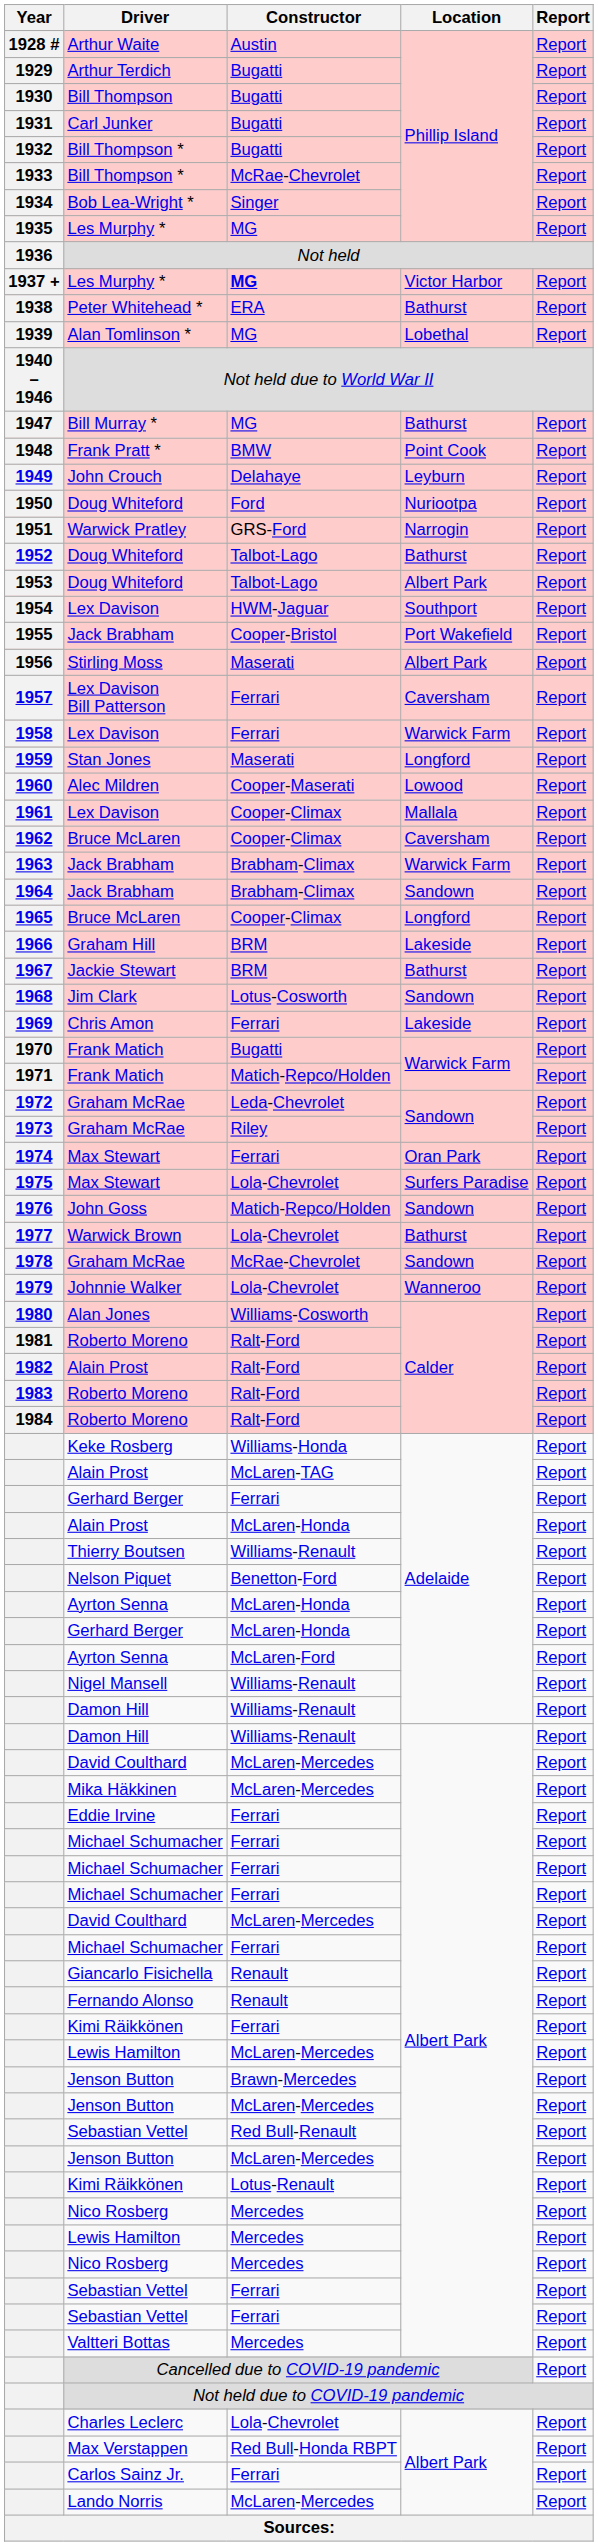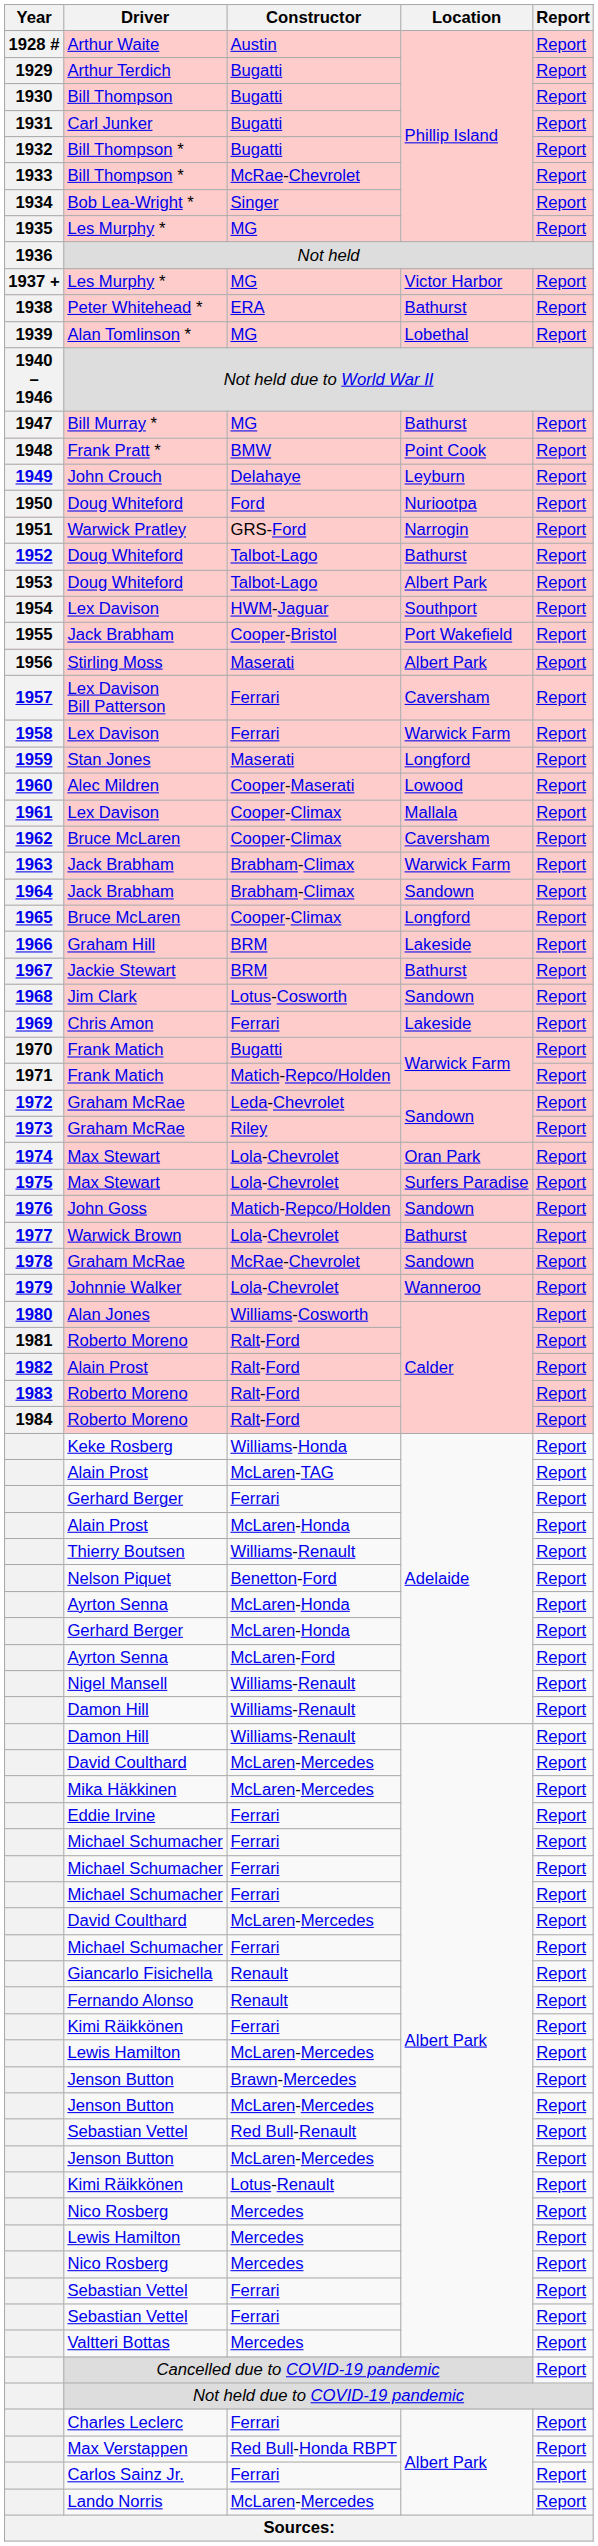 <table class="wikitable">
 <tr>
 <th>Year</th>
 <th>Driver</th>
 <th>Constructor</th>
 <th>Location</th>
 <th>Report</th>
 </tr>
 <tr style="background:#fcc;">
 <th>1928 #</th>
 <td> <a href='#'>Arthur Waite</a></td>
 <td><a href='#'>Austin</a></td>
 <td rowspan="8"><a href='#'>Phillip Island</a></td>
 <td><a href='#'>Report</a></td>
 </tr>
 <tr style="background:#fcc;">
 <th>1929</th>
 <td> <a href='#'>Arthur Terdich</a></td>
 <td><a href='#'>Bugatti</a></td>
 <td><a href='#'>Report</a></td>
 </tr>
 <tr style="background:#fcc;">
 <th>1930</th>
 <td> <a href='#'>Bill Thompson</a></td>
 <td><a href='#'>Bugatti</a></td>
 <td><a href='#'>Report</a></td>
 </tr>
 <tr style="background:#fcc;">
 <th>1931</th>
 <td> <a href='#'>Carl Junker</a></td>
 <td><a href='#'>Bugatti</a></td>
 <td><a href='#'>Report</a></td>
 </tr>
 <tr style="background:#fcc;">
 <th>1932</th>
 <td> <a href='#'>Bill Thompson</a> *</td>
 <td><a href='#'>Bugatti</a></td>
 <td><a href='#'>Report</a></td>
 </tr>
 <tr style="background:#fcc;">
 <th>1933</th>
 <td> <a href='#'>Bill Thompson</a> *</td>
 <td><a href='#'>McRae</a>-<a href='#'>Chevrolet</a></td>
 <td><a href='#'>Report</a></td>
 </tr>
 <tr style="background:#fcc;">
 <th>1934</th>
 <td> <a href='#'>Bob Lea-Wright</a> *</td>
 <td><a href='#'>Singer</a></td>
 <td><a href='#'>Report</a></td>
 </tr>
 <tr style="background:#fcc;">
 <th>1935</th>
 <td> <a href='#'>Les Murphy</a> *</td>
 <td><a href='#'>MG</a></td>
 <td><a href='#'>Report</a></td>
 </tr>
 <tr style="background:#ddd;">
 <th>1936</th>
 <td style="text-align:center;" colspan="4"><em>Not held</em></td>
 </tr>
 <tr style="background:#fcc;">
 <th>1937 +</th>
 <td> <a href='#'>Les Murphy</a> *</td>
-<td><strong><a href='#'>MG</a></strong></td>
+<td><a href='#'>MG</a></td>
 <td><a href='#'>Victor Harbor</a></td>
 <td><a href='#'>Report</a></td>
 </tr>
 <tr style="background:#fcc;">
 <th>1938</th>
 <td> <a href='#'>Peter Whitehead</a> *</td>
 <td><a href='#'>ERA</a></td>
 <td><a href='#'>Bathurst</a></td>
 <td><a href='#'>Report</a></td>
 </tr>
 <tr style="background:#fcc;">
 <th>1939</th>
 <td> <a href='#'>Alan Tomlinson</a> *</td>
 <td><a href='#'>MG</a></td>
 <td><a href='#'>Lobethal</a></td>
 <td><a href='#'>Report</a></td>
 </tr>
 <tr style="background:#ddd;">
 <th>1940<br>–<br>1946</th>
 <td style="text-align:center;" colspan="4"><em>Not held due to <a href='#'>World War II</a></em></td>
 </tr>
 <tr style="background:#fcc;">
 <th>1947</th>
 <td> <a href='#'>Bill Murray</a> *</td>
 <td><a href='#'>MG</a></td>
 <td><a href='#'>Bathurst</a></td>
 <td><a href='#'>Report</a></td>
 </tr>
 <tr style="background:#fcc;">
 <th>1948</th>
 <td> <a href='#'>Frank Pratt</a> *</td>
 <td><a href='#'>BMW</a></td>
 <td><a href='#'>Point Cook</a></td>
 <td><a href='#'>Report</a></td>
 </tr>
 <tr style="background:#fcc;">
 <th><a href='#'>1949</a></th>
 <td> <a href='#'>John Crouch</a></td>
 <td><a href='#'>Delahaye</a></td>
 <td><a href='#'>Leyburn</a></td>
 <td><a href='#'>Report</a></td>
 </tr>
 <tr style="background:#fcc;">
 <th>1950</th>
 <td> <a href='#'>Doug Whiteford</a></td>
 <td><a href='#'>Ford</a></td>
 <td><a href='#'>Nuriootpa</a></td>
 <td><a href='#'>Report</a></td>
 </tr>
 <tr style="background:#fcc;">
 <th>1951</th>
 <td> <a href='#'>Warwick Pratley</a></td>
 <td>GRS-<a href='#'>Ford</a></td>
 <td><a href='#'>Narrogin</a></td>
 <td><a href='#'>Report</a></td>
 </tr>
 <tr style="background:#fcc;">
 <th><a href='#'>1952</a></th>
 <td> <a href='#'>Doug Whiteford</a></td>
 <td><a href='#'>Talbot-Lago</a></td>
 <td><a href='#'>Bathurst</a></td>
 <td><a href='#'>Report</a></td>
 </tr>
 <tr style="background:#fcc;">
 <th>1953</th>
 <td> <a href='#'>Doug Whiteford</a></td>
 <td><a href='#'>Talbot-Lago</a></td>
 <td><a href='#'>Albert Park</a></td>
 <td><a href='#'>Report</a></td>
 </tr>
 <tr style="background:#fcc;">
 <th>1954</th>
 <td> <a href='#'>Lex Davison</a></td>
 <td><a href='#'>HWM</a>-<a href='#'>Jaguar</a></td>
 <td><a href='#'>Southport</a></td>
 <td><a href='#'>Report</a></td>
 </tr>
 <tr style="background:#fcc;">
 <th>1955</th>
 <td> <a href='#'>Jack Brabham</a></td>
 <td><a href='#'>Cooper</a>-<a href='#'>Bristol</a></td>
 <td><a href='#'>Port Wakefield</a></td>
 <td><a href='#'>Report</a></td>
 </tr>
 <tr style="background:#fcc;">
 <th>1956</th>
 <td> <a href='#'>Stirling Moss</a></td>
 <td><a href='#'>Maserati</a></td>
 <td><a href='#'>Albert Park</a></td>
 <td><a href='#'>Report</a></td>
 </tr>
 <tr style="background:#fcc;">
 <th><a href='#'>1957</a></th>
 <td> <a href='#'>Lex Davison</a> <br> <a href='#'>Bill Patterson</a></td>
 <td><a href='#'>Ferrari</a></td>
 <td><a href='#'>Caversham</a></td>
 <td><a href='#'>Report</a></td>
 </tr>
 <tr style="background:#fcc;">
 <th><a href='#'>1958</a></th>
 <td> <a href='#'>Lex Davison</a></td>
 <td><a href='#'>Ferrari</a></td>
 <td><a href='#'>Warwick Farm</a></td>
 <td><a href='#'>Report</a></td>
 </tr>
 <tr style="background:#fcc;">
 <th><a href='#'>1959</a></th>
 <td> <a href='#'>Stan Jones</a></td>
 <td><a href='#'>Maserati</a></td>
 <td><a href='#'>Longford</a></td>
 <td><a href='#'>Report</a></td>
 </tr>
 <tr style="background:#fcc;">
 <th><a href='#'>1960</a></th>
 <td> <a href='#'>Alec Mildren</a></td>
 <td><a href='#'>Cooper</a>-<a href='#'>Maserati</a></td>
 <td><a href='#'>Lowood</a></td>
 <td><a href='#'>Report</a></td>
 </tr>
 <tr style="background:#fcc;">
 <th><a href='#'>1961</a></th>
 <td> <a href='#'>Lex Davison</a></td>
 <td><a href='#'>Cooper</a>-<a href='#'>Climax</a></td>
 <td><a href='#'>Mallala</a></td>
 <td><a href='#'>Report</a></td>
 </tr>
 <tr style="background:#fcc;">
 <th><a href='#'>1962</a></th>
 <td> <a href='#'>Bruce McLaren</a></td>
 <td><a href='#'>Cooper</a>-<a href='#'>Climax</a></td>
 <td><a href='#'>Caversham</a></td>
 <td><a href='#'>Report</a></td>
 </tr>
 <tr style="background:#fcc;">
 <th><a href='#'>1963</a></th>
 <td> <a href='#'>Jack Brabham</a></td>
 <td><a href='#'>Brabham</a>-<a href='#'>Climax</a></td>
 <td><a href='#'>Warwick Farm</a></td>
 <td><a href='#'>Report</a></td>
 </tr>
 <tr style="background:#fcc;">
 <th><a href='#'>1964</a></th>
 <td> <a href='#'>Jack Brabham</a></td>
 <td><a href='#'>Brabham</a>-<a href='#'>Climax</a></td>
 <td><a href='#'>Sandown</a></td>
 <td><a href='#'>Report</a></td>
 </tr>
 <tr style="background:#fcc;">
 <th><a href='#'>1965</a></th>
 <td> <a href='#'>Bruce McLaren</a></td>
 <td><a href='#'>Cooper</a>-<a href='#'>Climax</a></td>
 <td><a href='#'>Longford</a></td>
 <td><a href='#'>Report</a></td>
 </tr>
 <tr style="background:#fcc;">
 <th><a href='#'>1966</a></th>
 <td> <a href='#'>Graham Hill</a></td>
 <td><a href='#'>BRM</a></td>
 <td><a href='#'>Lakeside</a></td>
 <td><a href='#'>Report</a></td>
 </tr>
 <tr style="background:#fcc;">
 <th><a href='#'>1967</a></th>
 <td> <a href='#'>Jackie Stewart</a></td>
 <td><a href='#'>BRM</a></td>
 <td><a href='#'>Bathurst</a></td>
 <td><a href='#'>Report</a></td>
 </tr>
 <tr style="background:#fcc;">
 <th><a href='#'>1968</a></th>
 <td> <a href='#'>Jim Clark</a></td>
 <td><a href='#'>Lotus</a>-<a href='#'>Cosworth</a></td>
 <td><a href='#'>Sandown</a></td>
 <td><a href='#'>Report</a></td>
 </tr>
 <tr style="background:#fcc;">
 <th><a href='#'>1969</a></th>
 <td> <a href='#'>Chris Amon</a></td>
 <td><a href='#'>Ferrari</a></td>
 <td><a href='#'>Lakeside</a></td>
 <td><a href='#'>Report</a></td>
 </tr>
 <tr style="background:#fcc;">
 <th>1970</th>
 <td> <a href='#'>Frank Matich</a></td>
 <td><a href='#'>Bugatti</a></td>
 <td rowspan="2"><a href='#'>Warwick Farm</a></td>
 <td><a href='#'>Report</a></td>
 </tr>
 <tr style="background:#fcc;">
 <th>1971</th>
 <td> <a href='#'>Frank Matich</a></td>
 <td><a href='#'>Matich</a>-<a href='#'>Repco/Holden</a></td>
 <td><a href='#'>Report</a></td>
 </tr>
 <tr style="background:#fcc;">
 <th><a href='#'>1972</a></th>
 <td> <a href='#'>Graham McRae</a></td>
 <td><a href='#'>Leda</a>-<a href='#'>Chevrolet</a></td>
 <td rowspan="2"><a href='#'>Sandown</a></td>
 <td><a href='#'>Report</a></td>
 </tr>
 <tr style="background:#fcc;">
 <th><a href='#'>1973</a></th>
 <td> <a href='#'>Graham McRae</a></td>
 <td><a href='#'>Riley</a></td>
 <td><a href='#'>Report</a></td>
 </tr>
 <tr style="background:#fcc;">
 <th><a href='#'>1974</a></th>
 <td> <a href='#'>Max Stewart</a></td>
-<td><a href='#'>Ferrari</a></td>
+<td><a href='#'>Lola</a>-<a href='#'>Chevrolet</a></td>
 <td><a href='#'>Oran Park</a></td>
 <td><a href='#'>Report</a></td>
 </tr>
 <tr style="background:#fcc;">
 <th><a href='#'>1975</a></th>
 <td> <a href='#'>Max Stewart</a></td>
 <td><a href='#'>Lola</a>-<a href='#'>Chevrolet</a></td>
 <td><a href='#'>Surfers Paradise</a></td>
 <td><a href='#'>Report</a></td>
 </tr>
 <tr style="background:#fcc;">
 <th><a href='#'>1976</a></th>
 <td> <a href='#'>John Goss</a></td>
 <td><a href='#'>Matich</a>-<a href='#'>Repco/Holden</a></td>
 <td><a href='#'>Sandown</a></td>
 <td><a href='#'>Report</a></td>
 </tr>
 <tr style="background:#fcc;">
 <th><a href='#'>1977</a></th>
 <td> <a href='#'>Warwick Brown</a></td>
 <td><a href='#'>Lola</a>-<a href='#'>Chevrolet</a></td>
 <td><a href='#'>Bathurst</a></td>
 <td><a href='#'>Report</a></td>
 </tr>
 <tr style="background:#fcc;">
 <th><a href='#'>1978</a></th>
 <td> <a href='#'>Graham McRae</a></td>
 <td><a href='#'>McRae</a>-<a href='#'>Chevrolet</a></td>
 <td><a href='#'>Sandown</a></td>
 <td><a href='#'>Report</a></td>
 </tr>
 <tr style="background:#fcc;">
 <th><a href='#'>1979</a></th>
 <td> <a href='#'>Johnnie Walker</a></td>
 <td><a href='#'>Lola</a>-<a href='#'>Chevrolet</a></td>
 <td><a href='#'>Wanneroo</a></td>
 <td><a href='#'>Report</a></td>
 </tr>
 <tr style="background:#fcc;">
 <th><a href='#'>1980</a></th>
 <td> <a href='#'>Alan Jones</a></td>
 <td><a href='#'>Williams</a>-<a href='#'>Cosworth</a></td>
 <td rowspan="5"><a href='#'>Calder</a></td>
 <td><a href='#'>Report</a></td>
 </tr>
 <tr style="background:#fcc;">
 <th>1981</th>
 <td> <a href='#'>Roberto Moreno</a></td>
 <td><a href='#'>Ralt</a>-<a href='#'>Ford</a></td>
 <td><a href='#'>Report</a></td>
 </tr>
 <tr style="background:#fcc;">
 <th><a href='#'>1982</a></th>
 <td> <a href='#'>Alain Prost</a></td>
 <td><a href='#'>Ralt</a>-<a href='#'>Ford</a></td>
 <td><a href='#'>Report</a></td>
 </tr>
 <tr style="background:#fcc;">
 <th><a href='#'>1983</a></th>
 <td> <a href='#'>Roberto Moreno</a></td>
 <td><a href='#'>Ralt</a>-<a href='#'>Ford</a></td>
 <td><a href='#'>Report</a></td>
 </tr>
 <tr style="background:#fcc;">
 <th>1984</th>
 <td> <a href='#'>Roberto Moreno</a></td>
 <td><a href='#'>Ralt</a>-<a href='#'>Ford</a></td>
 <td><a href='#'>Report</a></td>
 </tr>
 <tr>
 <th></th>
 <td> <a href='#'>Keke Rosberg</a></td>
 <td><a href='#'>Williams</a>-<a href='#'>Honda</a></td>
 <td rowspan=11><a href='#'>Adelaide</a></td>
 <td><a href='#'>Report</a></td>
 </tr>
 <tr>
 <th></th>
 <td> <a href='#'>Alain Prost</a></td>
 <td><a href='#'>McLaren</a>-<a href='#'>TAG</a></td>
 <td><a href='#'>Report</a></td>
 </tr>
 <tr>
 <th></th>
 <td> <a href='#'>Gerhard Berger</a></td>
 <td><a href='#'>Ferrari</a></td>
 <td><a href='#'>Report</a></td>
 </tr>
 <tr>
 <th></th>
 <td> <a href='#'>Alain Prost</a></td>
 <td><a href='#'>McLaren</a>-<a href='#'>Honda</a></td>
 <td><a href='#'>Report</a></td>
 </tr>
 <tr>
 <th></th>
 <td> <a href='#'>Thierry Boutsen</a></td>
 <td><a href='#'>Williams</a>-<a href='#'>Renault</a></td>
 <td><a href='#'>Report</a></td>
 </tr>
 <tr>
 <th></th>
 <td> <a href='#'>Nelson Piquet</a></td>
 <td><a href='#'>Benetton</a>-<a href='#'>Ford</a></td>
 <td><a href='#'>Report</a></td>
 </tr>
 <tr>
 <th></th>
 <td> <a href='#'>Ayrton Senna</a></td>
 <td><a href='#'>McLaren</a>-<a href='#'>Honda</a></td>
 <td><a href='#'>Report</a></td>
 </tr>
 <tr>
 <th></th>
 <td> <a href='#'>Gerhard Berger</a></td>
 <td><a href='#'>McLaren</a>-<a href='#'>Honda</a></td>
 <td><a href='#'>Report</a></td>
 </tr>
 <tr>
 <th></th>
 <td> <a href='#'>Ayrton Senna</a></td>
 <td><a href='#'>McLaren</a>-<a href='#'>Ford</a></td>
 <td><a href='#'>Report</a></td>
 </tr>
 <tr>
 <th></th>
 <td> <a href='#'>Nigel Mansell</a></td>
 <td><a href='#'>Williams</a>-<a href='#'>Renault</a></td>
 <td><a href='#'>Report</a></td>
 </tr>
 <tr>
 <th></th>
 <td> <a href='#'>Damon Hill</a></td>
 <td><a href='#'>Williams</a>-<a href='#'>Renault</a></td>
 <td><a href='#'>Report</a></td>
 </tr>
 <tr>
 <th></th>
 <td> <a href='#'>Damon Hill</a></td>
 <td><a href='#'>Williams</a>-<a href='#'>Renault</a></td>
 <td rowspan="24"><a href='#'>Albert Park</a></td>
 <td><a href='#'>Report</a></td>
 </tr>
 <tr>
 <th></th>
 <td> <a href='#'>David Coulthard</a></td>
 <td><a href='#'>McLaren</a>-<a href='#'>Mercedes</a></td>
 <td><a href='#'>Report</a></td>
 </tr>
 <tr>
 <th></th>
 <td> <a href='#'>Mika Häkkinen</a></td>
 <td><a href='#'>McLaren</a>-<a href='#'>Mercedes</a></td>
 <td><a href='#'>Report</a></td>
 </tr>
 <tr>
 <th></th>
 <td> <a href='#'>Eddie Irvine</a></td>
 <td><a href='#'>Ferrari</a></td>
 <td><a href='#'>Report</a></td>
 </tr>
 <tr>
 <th></th>
 <td> <a href='#'>Michael Schumacher</a></td>
 <td><a href='#'>Ferrari</a></td>
 <td><a href='#'>Report</a></td>
 </tr>
 <tr>
 <th></th>
 <td> <a href='#'>Michael Schumacher</a></td>
 <td><a href='#'>Ferrari</a></td>
 <td><a href='#'>Report</a></td>
 </tr>
 <tr>
 <th></th>
 <td> <a href='#'>Michael Schumacher</a></td>
 <td><a href='#'>Ferrari</a></td>
 <td><a href='#'>Report</a></td>
 </tr>
 <tr>
 <th></th>
 <td> <a href='#'>David Coulthard</a></td>
 <td><a href='#'>McLaren</a>-<a href='#'>Mercedes</a></td>
 <td><a href='#'>Report</a></td>
 </tr>
 <tr>
 <th></th>
 <td> <a href='#'>Michael Schumacher</a></td>
 <td><a href='#'>Ferrari</a></td>
 <td><a href='#'>Report</a></td>
 </tr>
 <tr>
 <th></th>
 <td> <a href='#'>Giancarlo Fisichella</a></td>
 <td><a href='#'>Renault</a></td>
 <td><a href='#'>Report</a></td>
 </tr>
 <tr>
 <th></th>
 <td> <a href='#'>Fernando Alonso</a></td>
 <td><a href='#'>Renault</a></td>
 <td><a href='#'>Report</a></td>
 </tr>
 <tr>
 <th></th>
 <td> <a href='#'>Kimi Räikkönen</a></td>
 <td><a href='#'>Ferrari</a></td>
 <td><a href='#'>Report</a></td>
 </tr>
 <tr>
 <th></th>
 <td> <a href='#'>Lewis Hamilton</a></td>
 <td><a href='#'>McLaren</a>-<a href='#'>Mercedes</a></td>
 <td><a href='#'>Report</a></td>
 </tr>
 <tr>
 <th></th>
 <td> <a href='#'>Jenson Button</a></td>
 <td><a href='#'>Brawn</a>-<a href='#'>Mercedes</a></td>
 <td><a href='#'>Report</a></td>
 </tr>
 <tr>
 <th></th>
 <td> <a href='#'>Jenson Button</a></td>
 <td><a href='#'>McLaren</a>-<a href='#'>Mercedes</a></td>
 <td><a href='#'>Report</a></td>
 </tr>
 <tr>
 <th></th>
 <td> <a href='#'>Sebastian Vettel</a></td>
 <td><a href='#'>Red Bull</a>-<a href='#'>Renault</a></td>
 <td><a href='#'>Report</a></td>
 </tr>
 <tr>
 <th></th>
 <td> <a href='#'>Jenson Button</a></td>
 <td><a href='#'>McLaren</a>-<a href='#'>Mercedes</a></td>
 <td><a href='#'>Report</a></td>
 </tr>
 <tr>
 <th></th>
 <td> <a href='#'>Kimi Räikkönen</a></td>
 <td><a href='#'>Lotus</a>-<a href='#'>Renault</a></td>
 <td><a href='#'>Report</a></td>
 </tr>
 <tr>
 <th></th>
 <td> <a href='#'>Nico Rosberg</a></td>
 <td><a href='#'>Mercedes</a></td>
 <td><a href='#'>Report</a></td>
 </tr>
 <tr>
 <th></th>
 <td> <a href='#'>Lewis Hamilton</a></td>
 <td><a href='#'>Mercedes</a></td>
 <td><a href='#'>Report</a></td>
 </tr>
 <tr>
 <th></th>
 <td> <a href='#'>Nico Rosberg</a></td>
 <td><a href='#'>Mercedes</a></td>
 <td><a href='#'>Report</a></td>
 </tr>
 <tr>
 <th></th>
 <td> <a href='#'>Sebastian Vettel</a></td>
 <td><a href='#'>Ferrari</a></td>
 <td><a href='#'>Report</a></td>
 </tr>
 <tr>
 <th></th>
 <td> <a href='#'>Sebastian Vettel</a></td>
 <td><a href='#'>Ferrari</a></td>
 <td><a href='#'>Report</a></td>
 </tr>
 <tr>
 <th></th>
 <td> <a href='#'>Valtteri Bottas</a></td>
 <td><a href='#'>Mercedes</a></td>
 <td><a href='#'>Report</a></td>
 </tr>
 <tr>
 <th></th>
 <td align=center colspan="3" style="background:#ddd"><em>Cancelled due to <a href='#'>COVID-19 pandemic</a></em></td>
 <td><a href='#'>Report</a></td>
 </tr>
 <tr>
 <th></th>
 <td align=center colspan="4" style="background:#ddd;"><em>Not held due to <a href='#'>COVID-19 pandemic</a></em></td>
 </tr>
 <tr>
 <th></th>
 <td> <a href='#'>Charles Leclerc</a></td>
-<td><a href='#'>Lola</a>-<a href='#'>Chevrolet</a></td>
+<td><a href='#'>Ferrari</a></td>
 <td rowspan="4"><a href='#'>Albert Park</a></td>
 <td><a href='#'>Report</a></td>
 </tr>
 <tr>
 <th></th>
 <td> <a href='#'>Max Verstappen</a></td>
 <td><a href='#'>Red Bull</a>-<a href='#'>Honda RBPT</a></td>
 <td><a href='#'>Report</a></td>
 </tr>
 <tr>
 <th></th>
 <td> <a href='#'>Carlos Sainz Jr.</a></td>
 <td><a href='#'>Ferrari</a></td>
 <td><a href='#'>Report</a></td>
 </tr>
 <tr>
 <th></th>
 <td> <a href='#'>Lando Norris</a></td>
 <td><a href='#'>McLaren</a>-<a href='#'>Mercedes</a></td>
 <td><a href='#'>Report</a></td>
 </tr>
 <tr>
 <th colspan=5>Sources:</th>
 </tr>
 </table>
